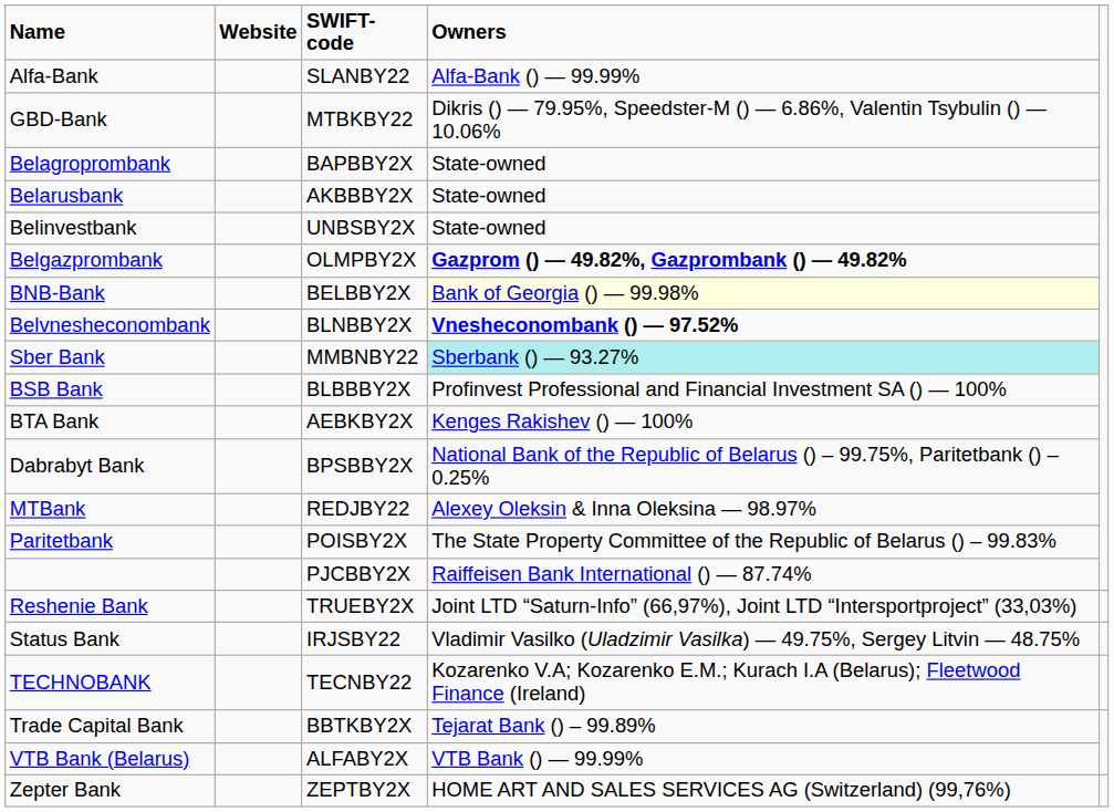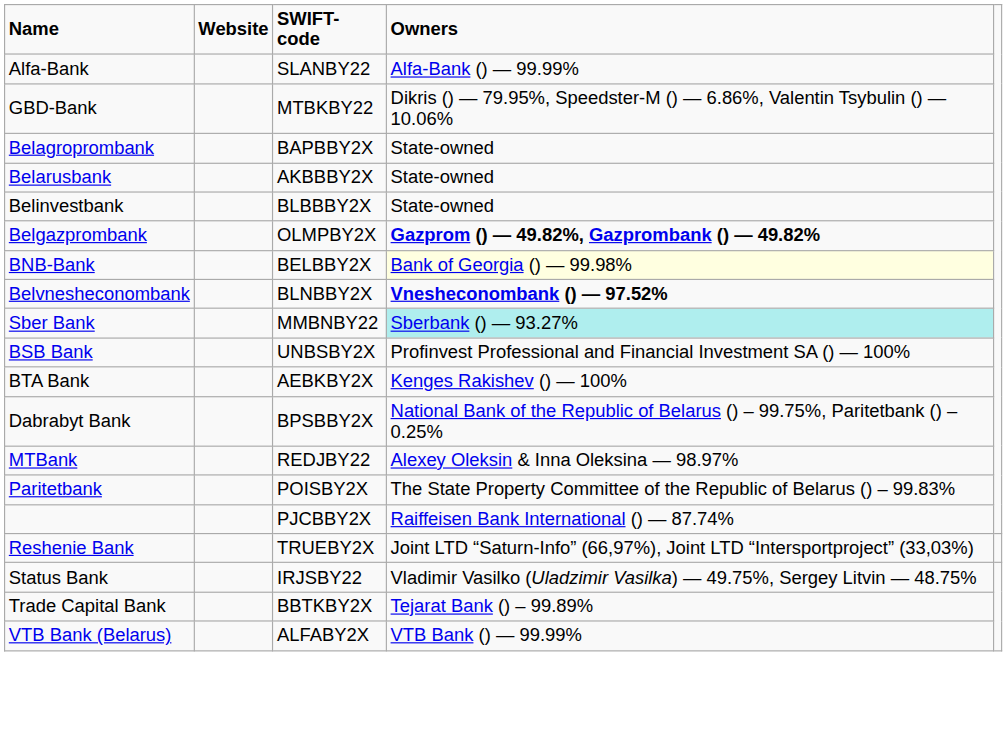 <table class="wikitable">
 <tr>
 <td><strong>Name</strong></td>
 <td><strong>Website</strong></td>
 <td><strong>SWIFT-code</strong></td>
 <td><strong>Owners</strong></td>
 </tr>
 <tr>
 <td>Alfa-Bank</td>
 <td></td>
 <td>SLANBY22</td>
 <td><a href='#'>Alfa-Bank</a> () — 99.99%</td>
 </tr>
 <tr>
 <td>GBD-Bank</td>
 <td></td>
 <td>MTBKBY22</td>
 <td>Dikris () — 79.95%, Speedster-М () — 6.86%, Valentin Tsybulin () — 10.06%</td>
 </tr>
 <tr>
 <td><a href='#'>Belagroprombank</a></td>
 <td></td>
 <td>BAPBBY2X</td>
 <td>State-owned</td>
 </tr>
 <tr>
 <td><a href='#'>Belarusbank</a></td>
 <td></td>
 <td>AKBBBY2X</td>
 <td>State-owned</td>
 </tr>
 <tr>
 <td>Belinvestbank</td>
 <td></td>
-<td>UNBSBY2X</td>
+<td>BLBBBY2X</td>
 <td>State-owned</td>
 </tr>
 <tr>
 <td><a href='#'>Belgazprombank</a></td>
 <td></td>
 <td>OLMPBY2X</td>
 <td><strong><a href='#'>Gazprom</a> () — 49.82%, <a href='#'>Gazprombank</a> () — 49.82%</strong></td>
 </tr>
 <tr>
 <td><a href='#'>BNB-Bank</a></td>
 <td></td>
 <td>BELBBY2X</td>
 <td style="background: lightyellow;"><a href='#'>Bank of Georgia</a> () — 99.98%</td>
 </tr>
 <tr>
 <td><a href='#'>Belvnesheconombank</a></td>
 <td></td>
 <td>BLNBBY2X</td>
 <td><strong><a href='#'>Vnesheconombank</a> () — 97.52%</strong></td>
 </tr>
 <tr>
 <td><a href='#'>Sber Bank</a></td>
 <td></td>
 <td>MMBNBY22</td>
 <td style="background: paleturquoise;"><a href='#'>Sberbank</a> () — 93.27%</td>
 </tr>
 <tr>
 <td><a href='#'>BSB Bank</a></td>
 <td></td>
-<td>BLBBBY2X</td>
+<td>UNBSBY2X</td>
 <td>Profinvest Professional and Financial Investment SA () — 100%</td>
 </tr>
 <tr>
 <td>BTA Bank</td>
 <td></td>
 <td>AEBKBY2X</td>
 <td><a href='#'>Kenges Rakishev</a> () — 100%</td>
 </tr>
 <tr>
 <td>Dabrabyt Bank</td>
 <td></td>
 <td>BPSBBY2X</td>
 <td><a href='#'>National Bank of the Republic of Belarus</a> () – 99.75%, Paritetbank () – 0.25% </td>
 </tr>
 <tr>
 <td><a href='#'>MTBank</a></td>
 <td></td>
 <td>REDJBY22</td>
 <td><a href='#'>Alexey Oleksin</a> & Inna Oleksina — 98.97%</td>
 </tr>
 <tr>
 <td><a href='#'>Paritetbank</a></td>
 <td></td>
 <td>POISBY2X</td>
 <td>The State Property Committee of the Republic of Belarus () – 99.83% </td>
 </tr>
 <tr>
 <td></td>
 <td></td>
 <td>PJCBBY2X</td>
 <td><a href='#'>Raiffeisen Bank International</a> () — 87.74% </td>
 </tr>
 <tr>
 <td><a href='#'>Reshenie Bank</a></td>
 <td></td>
 <td>TRUEBY2X</td>
 <td>Joint LTD “Saturn-Info” (66,97%), Joint LTD “Intersportproject” (33,03%)</td>
 <td></td>
 </tr>
 <tr>
 <td>Status Bank</td>
 <td></td>
 <td>IRJSBY22</td>
 <td>Vladimir Vasilko (<em>Uladzimir Vasilka</em>) — 49.75%, Sergey Litvin — 48.75%</td>
 </tr>
 <tr>
-<td><a href='#'>TECHNOBANK</a></td>
-<td></td>
-<td>TECNBY22</td>
-<td>Kozarenko V.A; Kozarenko E.M.; Kurach I.A (Belarus); <a href='#'>Fleetwood Finance</a> (Ireland)</td>
-<td></td>
-</tr>
-<tr>
 <td>Trade Capital Bank</td>
 <td></td>
 <td>BBTKBY2X</td>
 <td><a href='#'>Tejarat Bank</a> () – 99.89% </td>
 </tr>
 <tr>
 <td><a href='#'>VTB Bank (Belarus)</a></td>
 <td></td>
 <td>ALFABY2X</td>
 <td><a href='#'>VTB Bank</a> () — 99.99%</td>
 </tr>
-<tr>
-<td>Zepter Bank</td>
-<td></td>
-<td>ZEPTBY2X</td>
-<td>HOME ART AND SALES SERVICES AG (Switzerland) (99,76%)</td>
-<td></td>
-</tr>
 </table>
